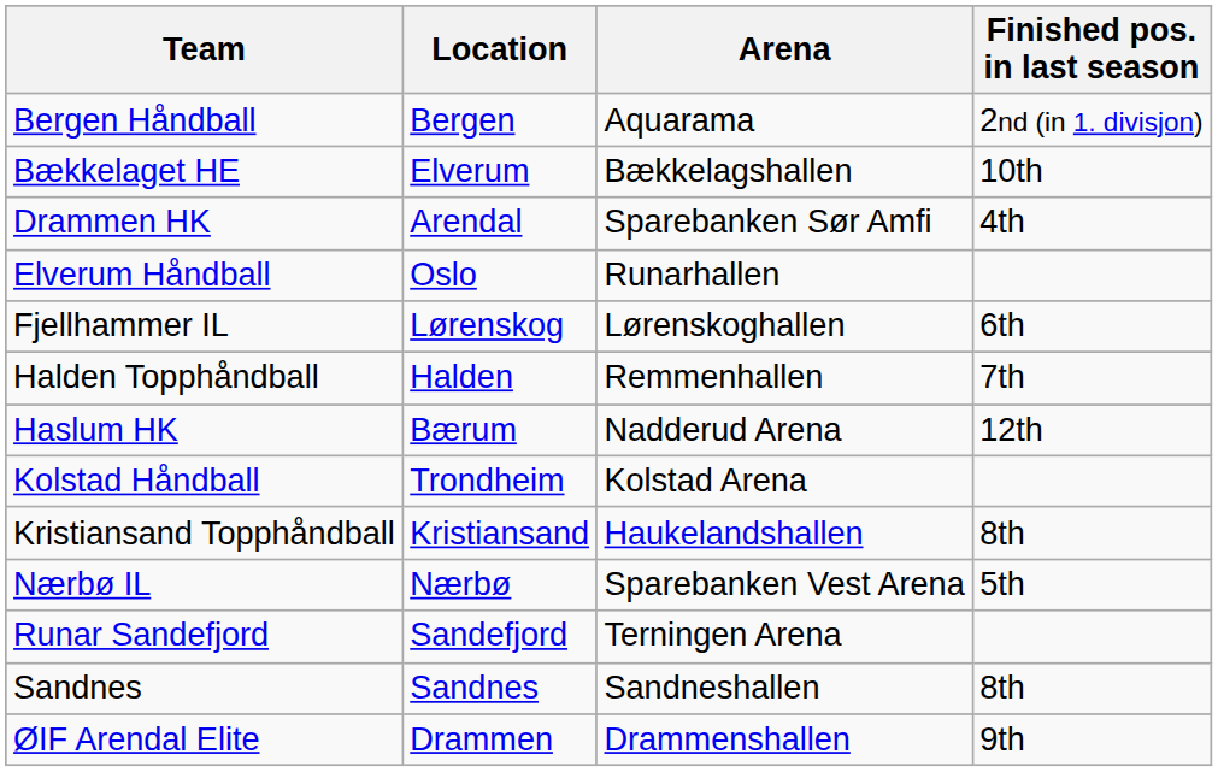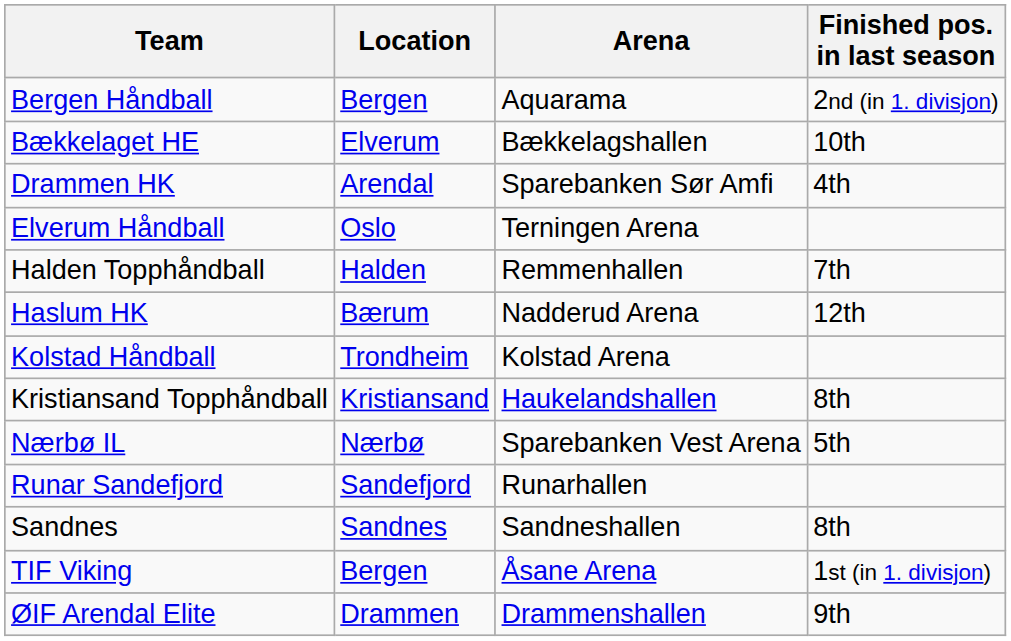 <table class="wikitable sortable" style="text-align: left;">
 <tr>
 <th>Team</th>
 <th>Location</th>
 <th>Arena</th>
 <th>Finished pos.<br>in last season</th>
 </tr>
 <tr>
 <td><a href='#'>Bergen Håndball</a></td>
 <td><a href='#'>Bergen</a></td>
 <td>Aquarama</td>
 <td>2<small>nd (in <a href='#'>1. divisjon</a>)</small> </td>
 </tr>
 <tr>
 <td><a href='#'>Bækkelaget HE</a></td>
 <td><a href='#'>Elverum</a></td>
 <td>Bækkelagshallen</td>
 <td>10th</td>
 </tr>
 <tr>
 <td><a href='#'>Drammen HK</a></td>
 <td><a href='#'>Arendal</a></td>
 <td>Sparebanken Sør Amfi</td>
 <td>4th</td>
 </tr>
 <tr>
 <td><a href='#'>Elverum Håndball</a></td>
 <td><a href='#'>Oslo</a></td>
-<td>Runarhallen</td>
+<td>Terningen Arena</td>
 <td></td>
-</tr>
-<tr>
-<td>Fjellhammer IL</td>
-<td><a href='#'>Lørenskog</a></td>
-<td>Lørenskoghallen</td>
-<td>6th</td>
 </tr>
 <tr>
 <td>Halden Topphåndball</td>
 <td><a href='#'>Halden</a></td>
 <td>Remmenhallen</td>
 <td>7th</td>
 </tr>
 <tr>
 <td><a href='#'>Haslum HK</a></td>
 <td><a href='#'>Bærum</a></td>
 <td>Nadderud Arena</td>
 <td>12th</td>
 </tr>
 <tr>
 <td><a href='#'>Kolstad Håndball</a></td>
 <td><a href='#'>Trondheim</a></td>
 <td>Kolstad Arena</td>
 <td></td>
 </tr>
 <tr>
 <td>Kristiansand Topphåndball</td>
 <td><a href='#'>Kristiansand</a></td>
 <td><a href='#'>Haukelandshallen</a></td>
 <td>8th</td>
 </tr>
 <tr>
 <td><a href='#'>Nærbø IL</a></td>
 <td><a href='#'>Nærbø</a></td>
 <td>Sparebanken Vest Arena</td>
 <td>5th</td>
 </tr>
 <tr>
 <td><a href='#'>Runar Sandefjord</a></td>
 <td><a href='#'>Sandefjord</a></td>
-<td>Terningen Arena</td>
+<td>Runarhallen</td>
 <td></td>
 </tr>
 <tr>
 <td>Sandnes</td>
 <td><a href='#'>Sandnes</a></td>
 <td>Sandneshallen</td>
 <td>8th</td>
 </tr>
 <tr>
+<td><a href='#'>TIF Viking</a></td>
+<td><a href='#'>Bergen</a></td>
+<td><a href='#'>Åsane Arena</a></td>
+<td>1<small>st (in <a href='#'>1. divisjon</a>)</small> </td>
+</tr>
+<tr>
 <td><a href='#'>ØIF Arendal Elite</a></td>
 <td><a href='#'>Drammen</a></td>
 <td><a href='#'>Drammenshallen</a></td>
 <td>9th</td>
 </tr>
 </table>
